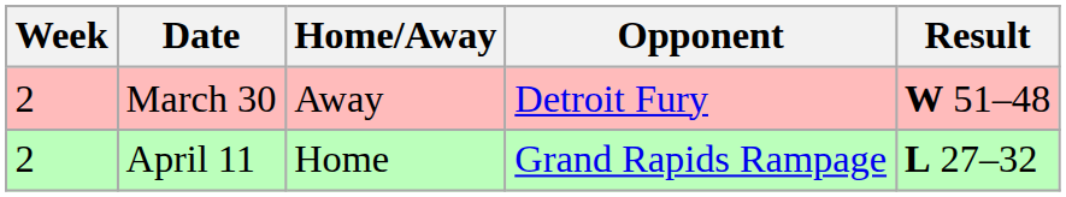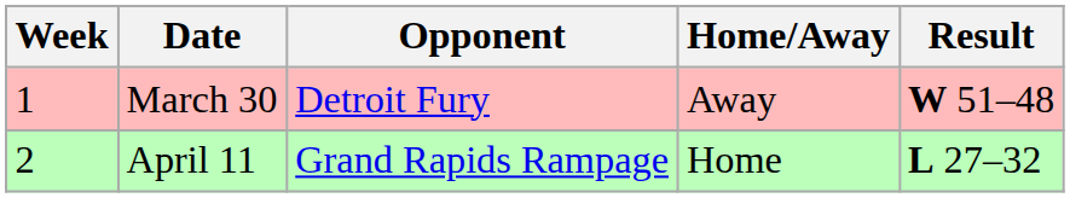 <table class="wikitable">
 <tr>
 <th>Week</th>
 <th>Date</th>
+<th>Opponent</th>
 <th>Home/Away</th>
-<th>Opponent</th>
 <th>Result</th>
 </tr>
 <tr bgcolor="ffbbbb">
-<td>2</td>
+<td>1</td>
 <td>March 30</td>
+<td><a href='#'>Detroit Fury</a></td>
 <td>Away</td>
-<td><a href='#'>Detroit Fury</a></td>
 <td><strong>W</strong> 51–48</td>
 </tr>
 <tr bgcolor="bbffbb">
 <td>2</td>
 <td>April 11</td>
+<td><a href='#'>Grand Rapids Rampage</a></td>
 <td>Home</td>
-<td><a href='#'>Grand Rapids Rampage</a></td>
 <td><strong>L</strong> 27–32</td>
 </tr>
 </table>
